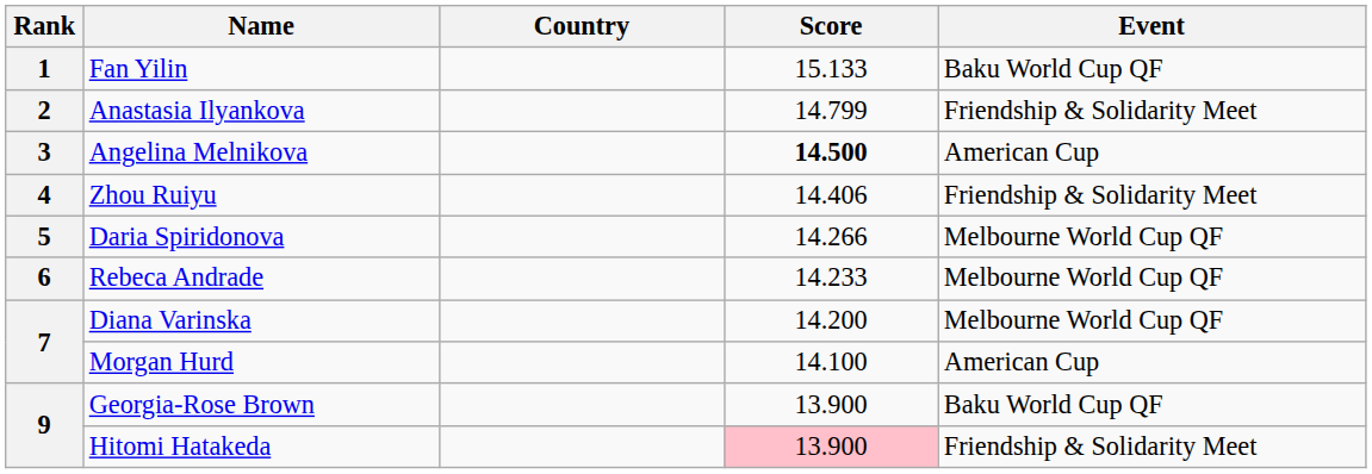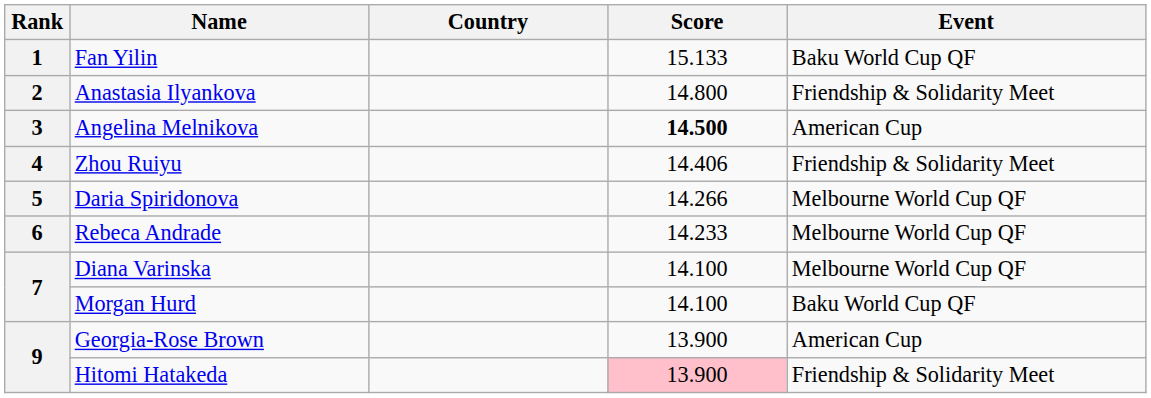 <table class="wikitable sortable" style="width:65%;">
 <tr>
 <th style="text-align:center; width:5%;">Rank</th>
 <th style="text-align:center; width:25%;">Name</th>
 <th style="text-align:center; width:20%;">Country</th>
 <th style="text-align:center; width:15%;">Score</th>
 <th style="text-align:center; width:30%;">Event</th>
 </tr>
 <tr>
 <th>1</th>
 <td><a href='#'>Fan Yilin</a></td>
 <td></td>
 <td align="center">15.133</td>
 <td>Baku World Cup QF</td>
 </tr>
 <tr>
 <th>2</th>
 <td><a href='#'>Anastasia Ilyankova</a></td>
 <td></td>
-<td align="center">14.799</td>
+<td align="center">14.800</td>
 <td>Friendship & Solidarity Meet</td>
 </tr>
 <tr>
 <th>3</th>
 <td><a href='#'>Angelina Melnikova</a></td>
 <td></td>
 <td align="center"><strong>14.500</strong></td>
 <td>American Cup</td>
 </tr>
 <tr>
 <th>4</th>
 <td><a href='#'>Zhou Ruiyu</a></td>
 <td></td>
 <td align="center">14.406</td>
 <td>Friendship & Solidarity Meet</td>
 </tr>
 <tr>
 <th>5</th>
 <td><a href='#'>Daria Spiridonova</a></td>
 <td></td>
 <td align="center">14.266</td>
 <td>Melbourne World Cup QF</td>
 </tr>
 <tr>
 <th>6</th>
 <td><a href='#'>Rebeca Andrade</a></td>
 <td></td>
 <td align="center">14.233</td>
 <td>Melbourne World Cup QF</td>
 </tr>
 <tr>
 <th rowspan="2">7</th>
 <td><a href='#'>Diana Varinska</a></td>
 <td></td>
-<td align="center">14.200</td>
+<td align="center">14.100</td>
 <td>Melbourne World Cup QF</td>
 </tr>
 <tr>
 <td><a href='#'>Morgan Hurd</a></td>
 <td></td>
 <td align="center">14.100</td>
-<td>American Cup</td>
+<td>Baku World Cup QF</td>
 </tr>
 <tr>
 <th rowspan="2">9</th>
 <td><a href='#'>Georgia-Rose Brown</a></td>
 <td></td>
 <td align="center">13.900</td>
-<td>Baku World Cup QF</td>
+<td>American Cup</td>
 </tr>
 <tr>
 <td><a href='#'>Hitomi Hatakeda</a></td>
 <td></td>
 <td align="center" style="background: pink;">13.900</td>
 <td>Friendship & Solidarity Meet</td>
 </tr>
 </table>
